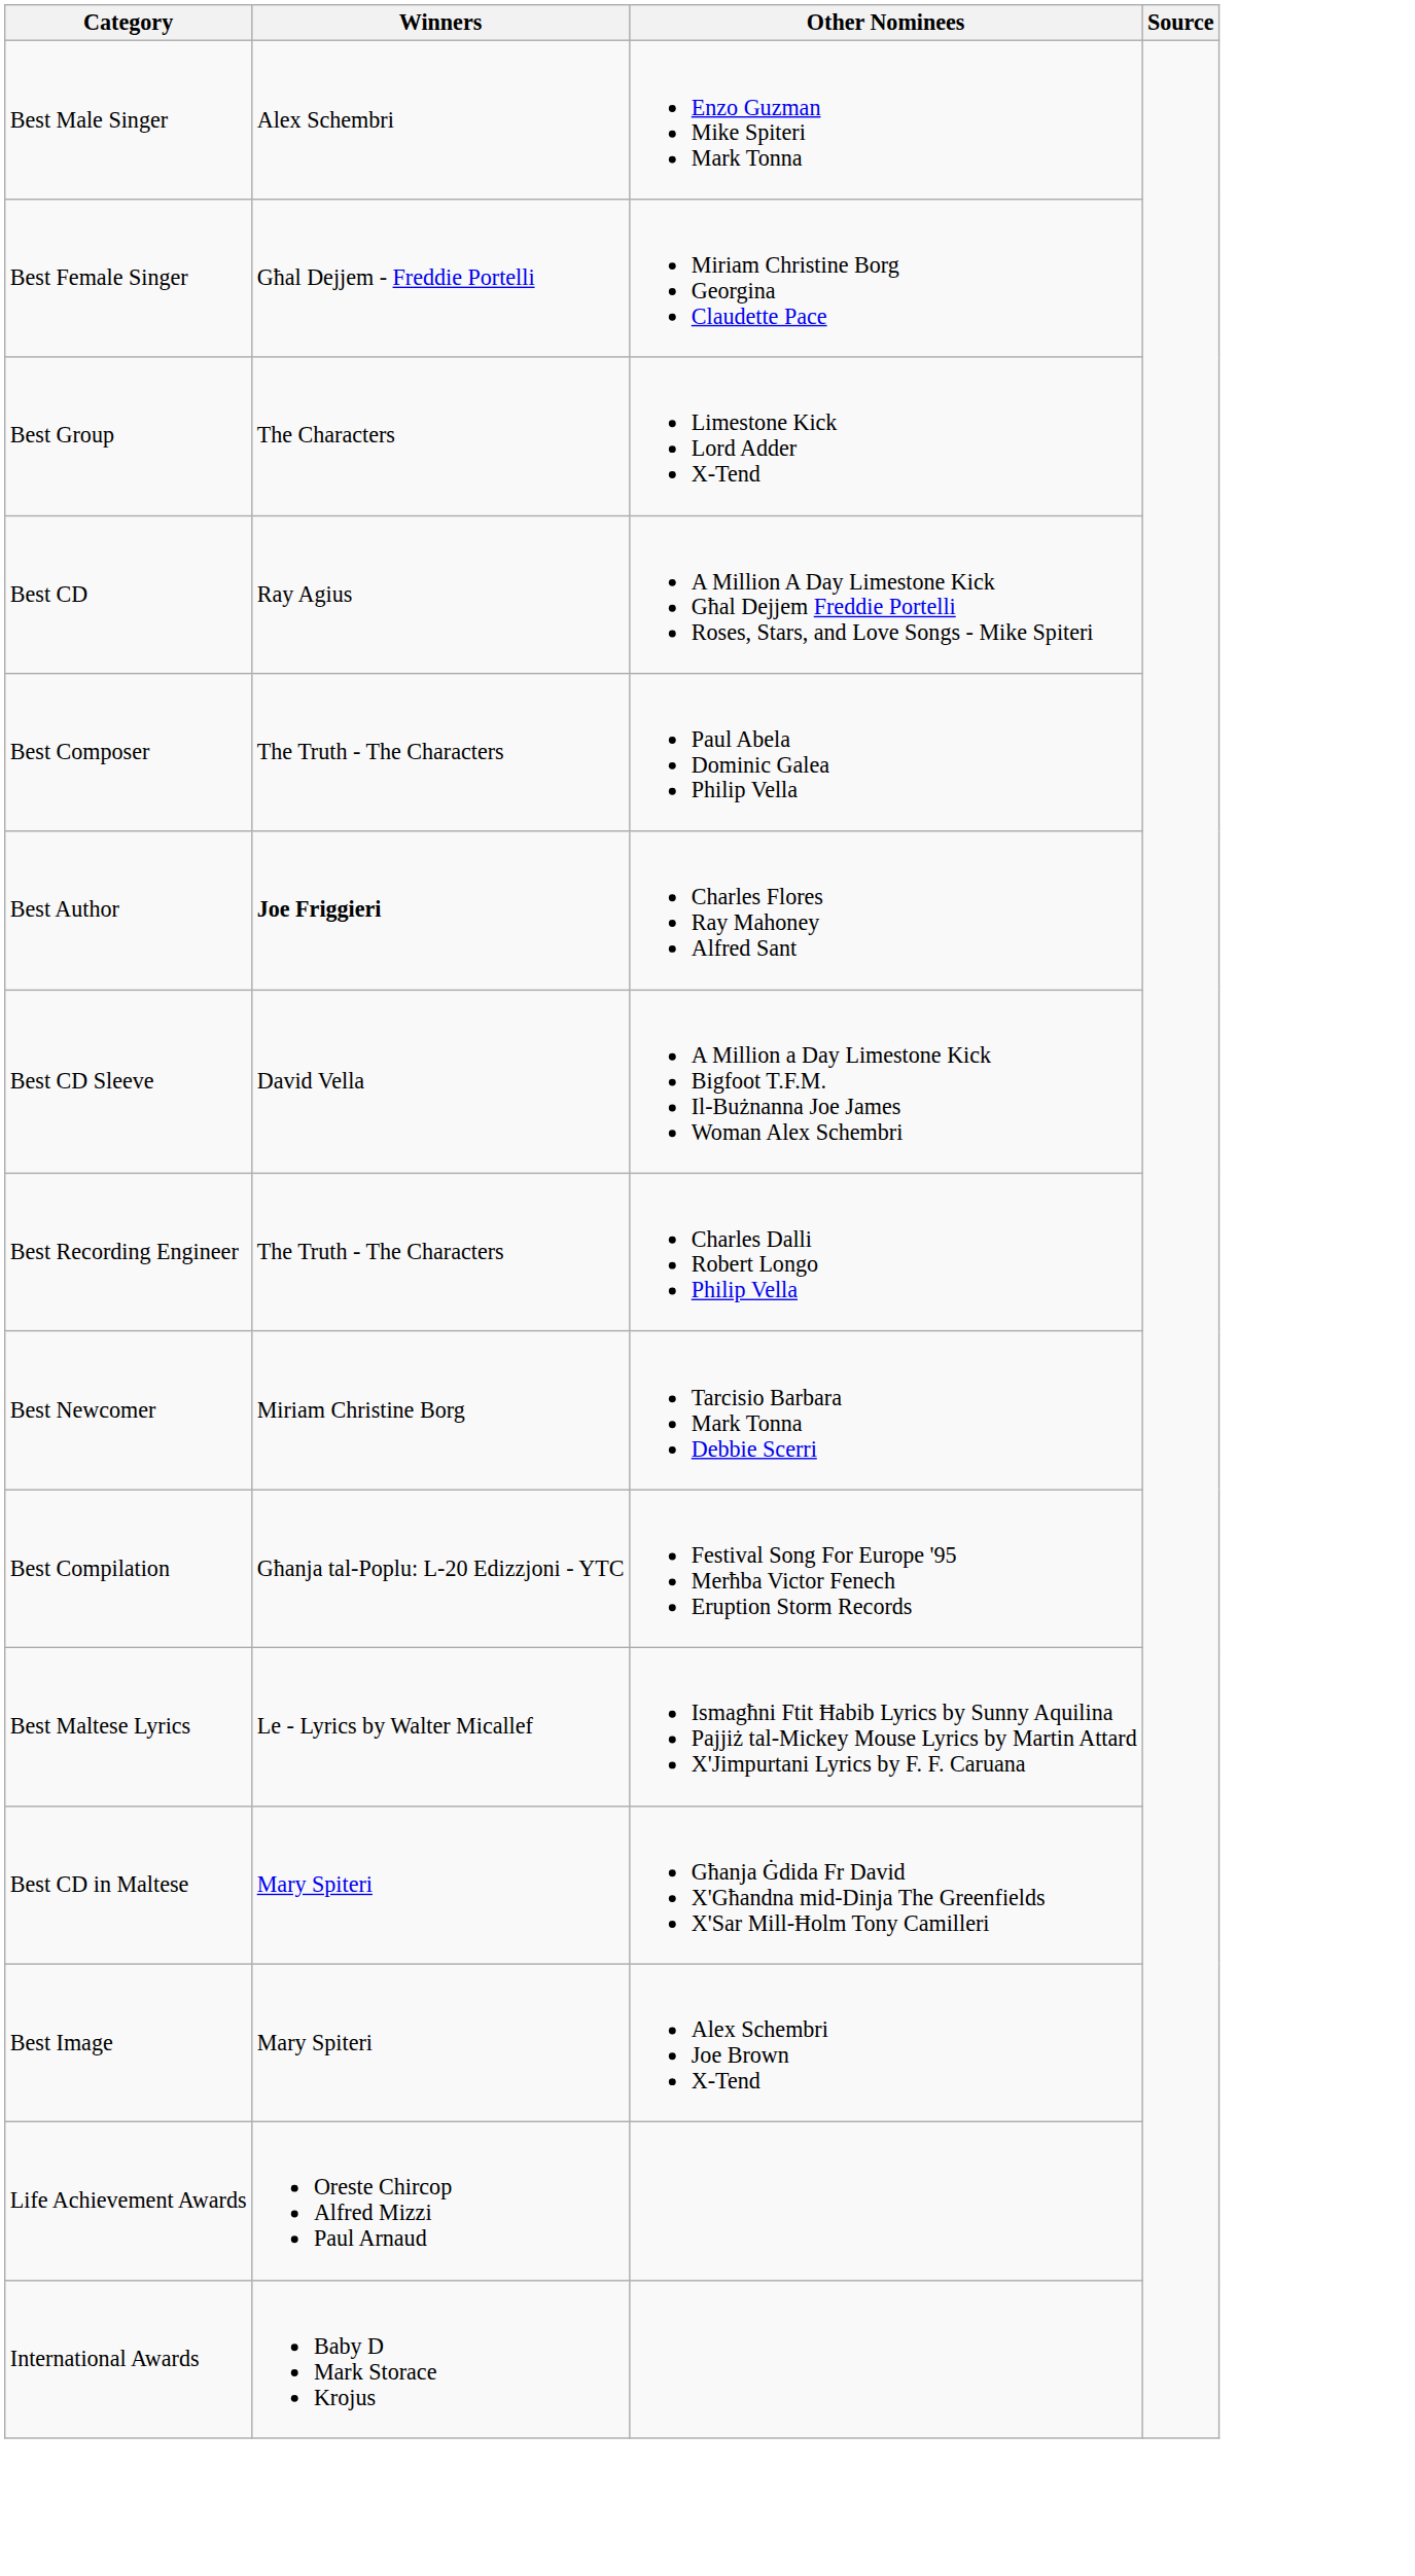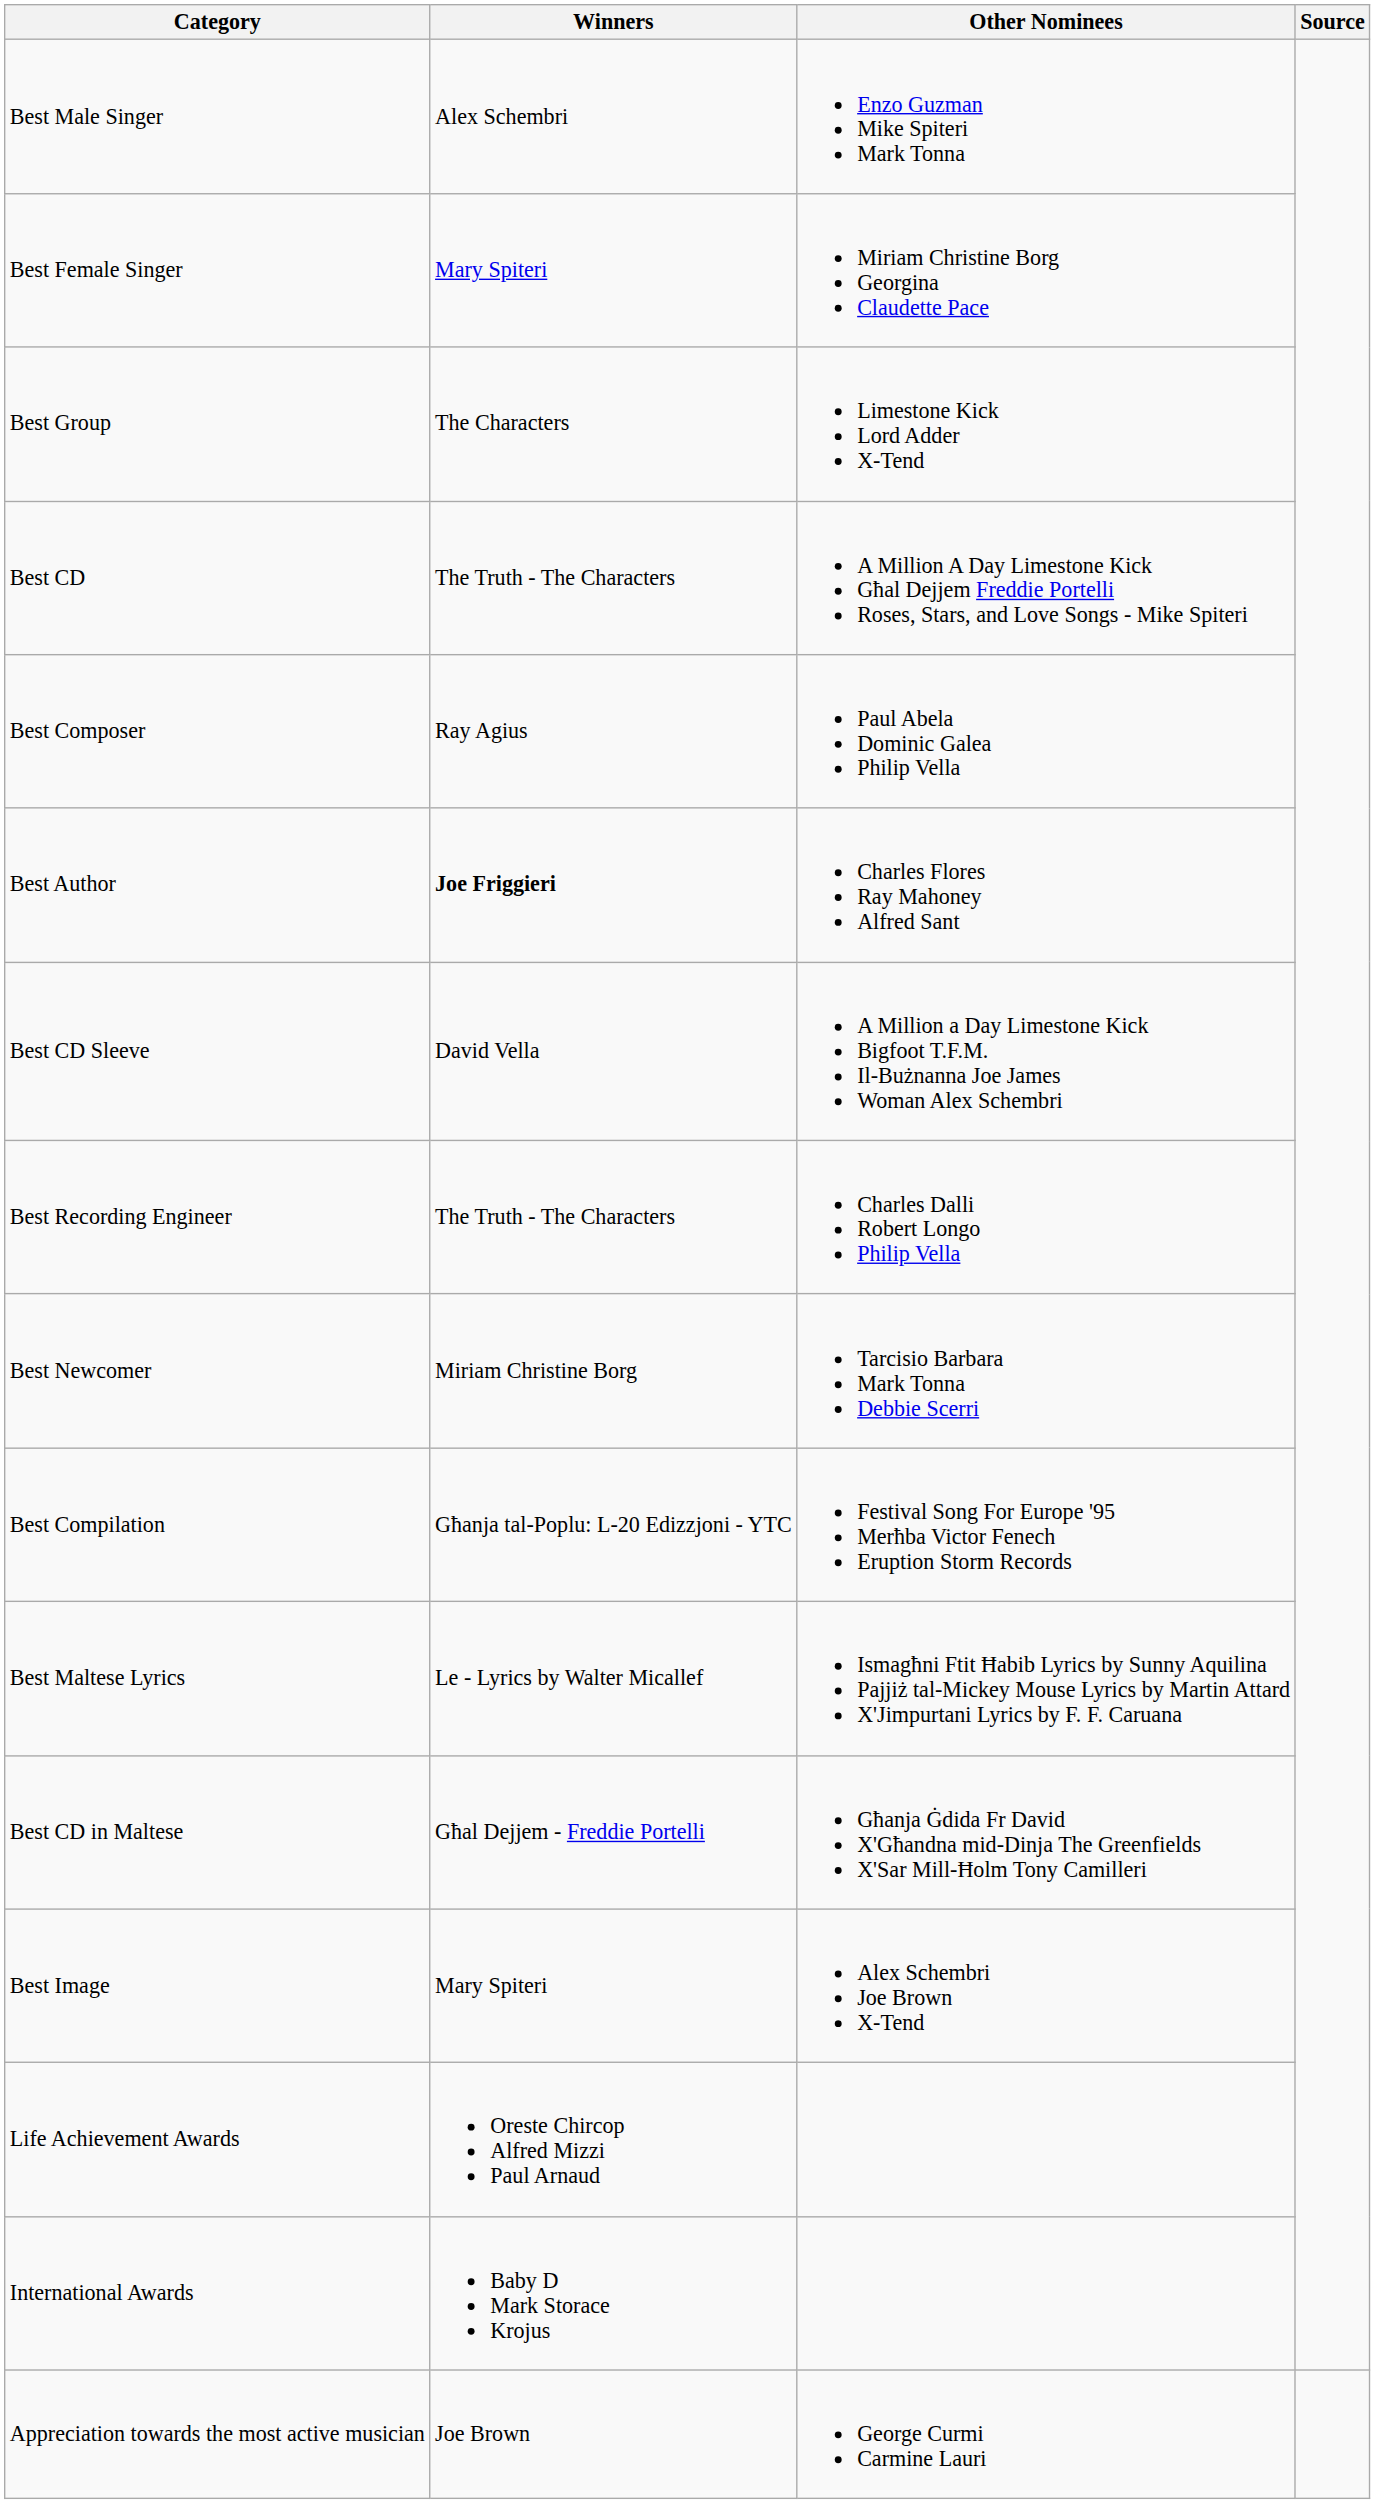 <table class="wikitable">
 <tr>
 <th>Category</th>
 <th>Winners</th>
 <th>Other Nominees</th>
 <th>Source</th>
 </tr>
 <tr>
 <td>Best Male Singer</td>
 <td>Alex Schembri</td>
 <td><br><ul><li><a href='#'>Enzo Guzman</a></li><li>Mike Spiteri</li><li>Mark Tonna</li></ul></td>
 <td rowspan="15"></td>
 </tr>
 <tr>
 <td>Best Female Singer</td>
-<td>Għal Dejjem - <a href='#'>Freddie Portelli</a></td>
+<td><a href='#'>Mary Spiteri</a></td>
 <td><br><ul><li>Miriam Christine Borg</li><li>Georgina</li><li><a href='#'>Claudette Pace</a></li></ul></td>
 </tr>
 <tr>
 <td>Best Group</td>
 <td>The Characters</td>
 <td><br><ul><li>Limestone Kick</li><li>Lord Adder</li><li>X-Tend</li></ul></td>
 </tr>
 <tr>
 <td>Best CD</td>
-<td>Ray Agius</td>
+<td>The Truth - The Characters</td>
 <td><br><ul><li>A Million A Day  Limestone Kick</li><li>Għal Dejjem  <a href='#'>Freddie Portelli</a></li><li>Roses, Stars, and Love Songs - Mike Spiteri</li></ul></td>
 </tr>
 <tr>
 <td>Best Composer</td>
-<td>The Truth - The Characters</td>
+<td>Ray Agius</td>
 <td><br><ul><li>Paul Abela</li><li>Dominic Galea</li><li>Philip Vella</li></ul></td>
 </tr>
 <tr>
 <td>Best Author</td>
 <td><strong>Joe Friggieri</strong></td>
 <td><br><ul><li>Charles Flores</li><li>Ray Mahoney</li><li>Alfred Sant</li></ul></td>
 </tr>
 <tr>
 <td>Best CD Sleeve</td>
 <td>David Vella</td>
 <td><br><ul><li>A Million a Day  Limestone Kick</li><li>Bigfoot  T.F.M.</li><li>Il-Bużnanna  Joe James</li><li>Woman  Alex Schembri</li></ul></td>
 </tr>
 <tr>
 <td>Best Recording Engineer</td>
 <td>The Truth - The Characters</td>
 <td><br><ul><li>Charles Dalli</li><li>Robert Longo</li><li><a href='#'>Philip Vella</a></li></ul></td>
 </tr>
 <tr>
 <td>Best Newcomer</td>
 <td>Miriam Christine Borg</td>
 <td><br><ul><li>Tarcisio Barbara</li><li>Mark Tonna</li><li><a href='#'>Debbie Scerri</a></li></ul></td>
 </tr>
 <tr>
 <td>Best Compilation</td>
 <td>Għanja tal-Poplu: L-20 Edizzjoni - YTC</td>
 <td><br><ul><li>Festival Song For Europe '95</li><li>Merħba  Victor Fenech</li><li>Eruption  Storm Records</li></ul></td>
 </tr>
 <tr>
 <td>Best Maltese Lyrics</td>
 <td>Le - Lyrics by Walter Micallef</td>
 <td><br><ul><li>Ismagħni Ftit Ħabib  Lyrics by Sunny Aquilina</li><li>Pajjiż tal-Mickey Mouse  Lyrics by Martin Attard</li><li>X'Jimpurtani  Lyrics by F. F. Caruana</li></ul></td>
 </tr>
 <tr>
 <td>Best CD in Maltese</td>
-<td><a href='#'>Mary Spiteri</a></td>
+<td>Għal Dejjem - <a href='#'>Freddie Portelli</a></td>
 <td><br><ul><li>Għanja Ġdida  Fr David</li><li>X'Għandna mid-Dinja  The Greenfields</li><li>X'Sar Mill-Ħolm  Tony Camilleri</li></ul></td>
 </tr>
 <tr>
 <td>Best Image</td>
 <td>Mary Spiteri</td>
 <td><br><ul><li>Alex Schembri</li><li>Joe Brown</li><li>X-Tend</li></ul></td>
 </tr>
 <tr>
 <td>Life Achievement Awards</td>
 <td><br><ul><li>Oreste Chircop</li><li>Alfred Mizzi</li><li>Paul Arnaud</li></ul></td>
 <td></td>
 </tr>
 <tr>
 <td>International Awards</td>
 <td><br><ul><li>Baby D</li><li>Mark Storace</li><li>Krojus</li></ul></td>
 <td></td>
 </tr>
+<tr>
+<td>Appreciation towards the most active musician</td>
+<td>Joe Brown</td>
+<td><br><ul><li>George Curmi</li><li>Carmine Lauri</li></ul></td>
+<td></td>
+</tr>
 </table>
